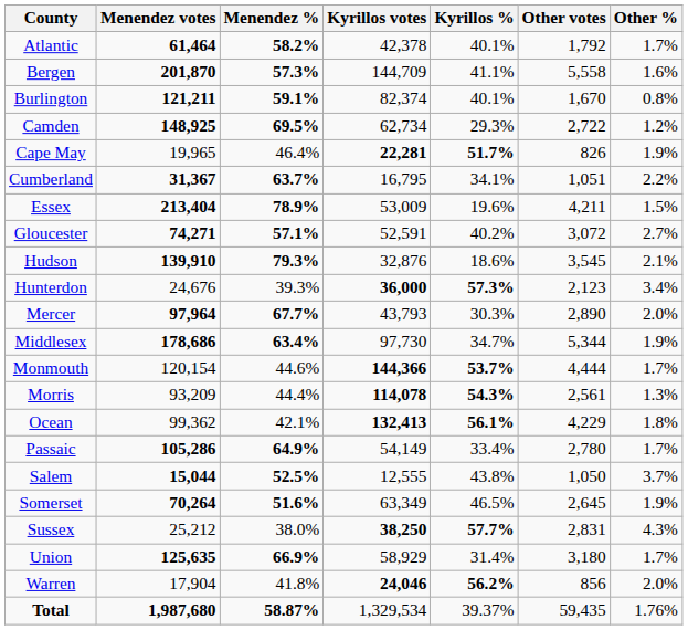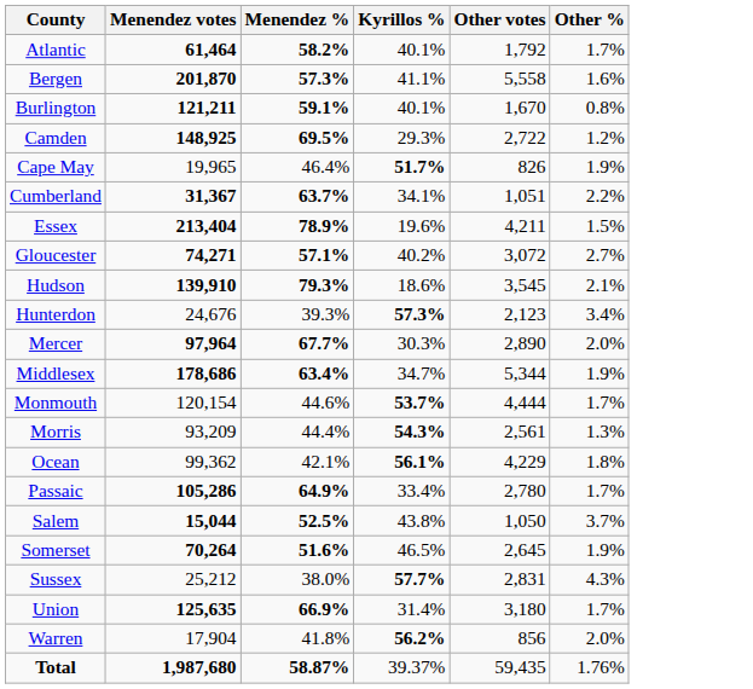 <table class="wikitable sortable" style="text-align:right">
 <tr>
 <th>County</th>
 <th>Menendez votes</th>
 <th>Menendez %</th>
-<th>Kyrillos votes</th>
 <th>Kyrillos %</th>
 <th>Other votes</th>
 <th>Other %</th>
 </tr>
 <tr>
 <td align="center" ><a href='#'>Atlantic</a></td>
 <td><strong>61,464</strong></td>
 <td><strong>58.2%</strong></td>
-<td>42,378</td>
 <td>40.1%</td>
 <td>1,792</td>
 <td>1.7%</td>
 </tr>
 <tr>
 <td align="center" ><a href='#'>Bergen</a></td>
 <td><strong>201,870</strong></td>
 <td><strong>57.3%</strong></td>
-<td>144,709</td>
 <td>41.1%</td>
 <td>5,558</td>
 <td>1.6%</td>
 </tr>
 <tr>
 <td align="center" ><a href='#'>Burlington</a></td>
 <td><strong>121,211</strong></td>
 <td><strong>59.1%</strong></td>
-<td>82,374</td>
 <td>40.1%</td>
 <td>1,670</td>
 <td>0.8%</td>
 </tr>
 <tr>
 <td align="center" ><a href='#'>Camden</a></td>
 <td><strong>148,925</strong></td>
 <td><strong>69.5%</strong></td>
-<td>62,734</td>
 <td>29.3%</td>
 <td>2,722</td>
 <td>1.2%</td>
 </tr>
 <tr>
 <td align="center" ><a href='#'>Cape May</a></td>
 <td>19,965</td>
 <td>46.4%</td>
-<td><strong>22,281</strong></td>
 <td><strong>51.7%</strong></td>
 <td>826</td>
 <td>1.9%</td>
 </tr>
 <tr>
 <td align="center" ><a href='#'>Cumberland</a></td>
 <td><strong>31,367</strong></td>
 <td><strong>63.7%</strong></td>
-<td>16,795</td>
 <td>34.1%</td>
 <td>1,051</td>
 <td>2.2%</td>
 </tr>
 <tr>
 <td align="center" ><a href='#'>Essex</a></td>
 <td><strong>213,404</strong></td>
 <td><strong>78.9%</strong></td>
-<td>53,009</td>
 <td>19.6%</td>
 <td>4,211</td>
 <td>1.5%</td>
 </tr>
 <tr>
 <td align="center" ><a href='#'>Gloucester</a></td>
 <td><strong>74,271</strong></td>
 <td><strong>57.1%</strong></td>
-<td>52,591</td>
 <td>40.2%</td>
 <td>3,072</td>
 <td>2.7%</td>
 </tr>
 <tr>
 <td align="center" ><a href='#'>Hudson</a></td>
 <td><strong>139,910</strong></td>
 <td><strong>79.3%</strong></td>
-<td>32,876</td>
 <td>18.6%</td>
 <td>3,545</td>
 <td>2.1%</td>
 </tr>
 <tr>
 <td align="center" ><a href='#'>Hunterdon</a></td>
 <td>24,676</td>
 <td>39.3%</td>
-<td><strong>36,000</strong></td>
 <td><strong>57.3%</strong></td>
 <td>2,123</td>
 <td>3.4%</td>
 </tr>
 <tr>
 <td align="center" ><a href='#'>Mercer</a></td>
 <td><strong>97,964</strong></td>
 <td><strong>67.7%</strong></td>
-<td>43,793</td>
 <td>30.3%</td>
 <td>2,890</td>
 <td>2.0%</td>
 </tr>
 <tr>
 <td align="center" ><a href='#'>Middlesex</a></td>
 <td><strong>178,686</strong></td>
 <td><strong>63.4%</strong></td>
-<td>97,730</td>
 <td>34.7%</td>
 <td>5,344</td>
 <td>1.9%</td>
 </tr>
 <tr>
 <td align="center" ><a href='#'>Monmouth</a></td>
 <td>120,154</td>
 <td>44.6%</td>
-<td><strong>144,366</strong></td>
 <td><strong>53.7%</strong></td>
 <td>4,444</td>
 <td>1.7%</td>
 </tr>
 <tr>
 <td align="center" ><a href='#'>Morris</a></td>
 <td>93,209</td>
 <td>44.4%</td>
-<td><strong>114,078</strong></td>
 <td><strong>54.3%</strong></td>
 <td>2,561</td>
 <td>1.3%</td>
 </tr>
 <tr>
 <td align="center" ><a href='#'>Ocean</a></td>
 <td>99,362</td>
 <td>42.1%</td>
-<td><strong>132,413</strong></td>
 <td><strong>56.1%</strong></td>
 <td>4,229</td>
 <td>1.8%</td>
 </tr>
 <tr>
 <td align="center" ><a href='#'>Passaic</a></td>
 <td><strong>105,286</strong></td>
 <td><strong>64.9%</strong></td>
-<td>54,149</td>
 <td>33.4%</td>
 <td>2,780</td>
 <td>1.7%</td>
 </tr>
 <tr>
 <td align="center" ><a href='#'>Salem</a></td>
 <td><strong>15,044</strong></td>
 <td><strong>52.5%</strong></td>
-<td>12,555</td>
 <td>43.8%</td>
 <td>1,050</td>
 <td>3.7%</td>
 </tr>
 <tr>
 <td align="center" ><a href='#'>Somerset</a></td>
 <td><strong>70,264</strong></td>
 <td><strong>51.6%</strong></td>
-<td>63,349</td>
 <td>46.5%</td>
 <td>2,645</td>
 <td>1.9%</td>
 </tr>
 <tr>
 <td align="center" ><a href='#'>Sussex</a></td>
 <td>25,212</td>
 <td>38.0%</td>
-<td><strong>38,250</strong></td>
 <td><strong>57.7%</strong></td>
 <td>2,831</td>
 <td>4.3%</td>
 </tr>
 <tr>
 <td align="center" ><a href='#'>Union</a></td>
 <td><strong>125,635</strong></td>
 <td><strong>66.9%</strong></td>
-<td>58,929</td>
 <td>31.4%</td>
 <td>3,180</td>
 <td>1.7%</td>
 </tr>
 <tr>
 <td align="center" ><a href='#'>Warren</a></td>
 <td>17,904</td>
 <td>41.8%</td>
-<td><strong>24,046</strong></td>
 <td><strong>56.2%</strong></td>
 <td>856</td>
 <td>2.0%</td>
 </tr>
 <tr>
 <td align="center" ><strong>Total</strong></td>
 <td><strong>1,987,680</strong></td>
 <td><strong>58.87%</strong></td>
-<td>1,329,534</td>
 <td>39.37%</td>
 <td>59,435</td>
 <td>1.76%</td>
 </tr>
 </table>
